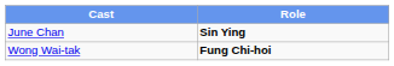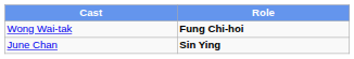 <table class="wikitable" width="60%">
 <tr style="background:cornflowerblue; color:white" align=center>
 <td style="width:10%"><strong>Cast</strong></td>
 <td style="width:10%"><strong>Role</strong></td>
 </tr>
 <tr>
+<td><a href='#'>Wong Wai-tak</a></td>
+<td><strong>Fung Chi-hoi</strong></td>
+</tr>
+<tr>
 <td><a href='#'>June Chan</a></td>
 <td><strong>Sin Ying</strong></td>
 </tr>
-<tr>
-<td><a href='#'>Wong Wai-tak</a></td>
-<td><strong>Fung Chi-hoi</strong></td>
-</tr>
 </table>
